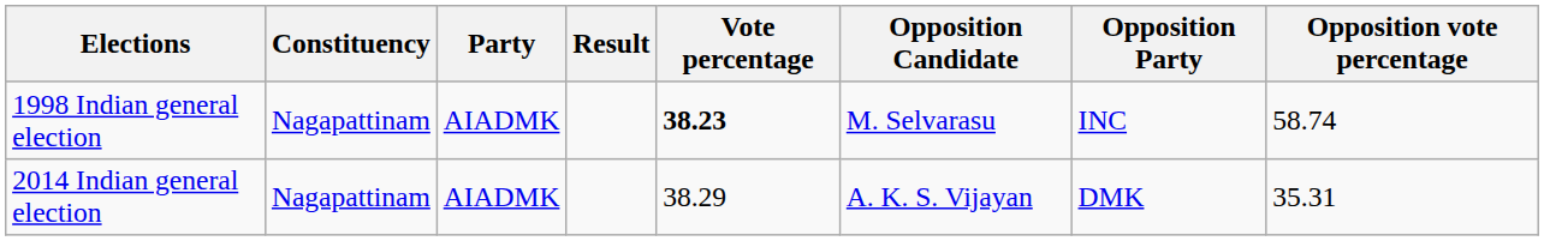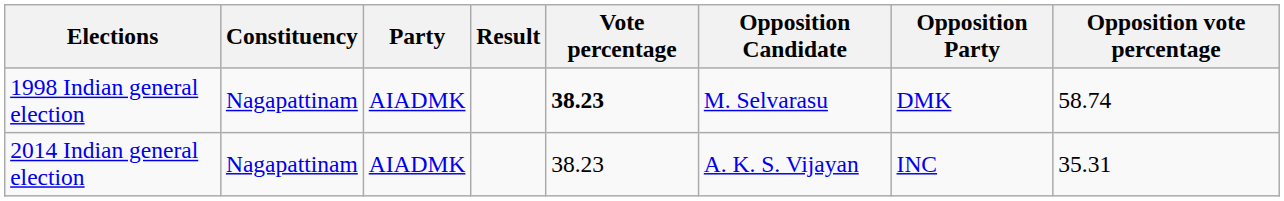 <table class="wikitable sortable">
 <tr>
 <th>Elections</th>
 <th>Constituency</th>
 <th>Party</th>
 <th>Result</th>
 <th>Vote percentage</th>
 <th>Opposition Candidate</th>
 <th>Opposition Party</th>
 <th>Opposition vote percentage</th>
 </tr>
 <tr>
 <td><a href='#'>1998 Indian general election</a></td>
 <td><a href='#'>Nagapattinam</a></td>
 <td><a href='#'>AIADMK</a></td>
 <td></td>
 <td><strong>38.23</strong></td>
 <td><a href='#'>M. Selvarasu</a></td>
-<td><a href='#'>INC</a></td>
+<td><a href='#'>DMK</a></td>
 <td>58.74</td>
 </tr>
 <tr>
 <td><a href='#'>2014 Indian general election</a></td>
 <td><a href='#'>Nagapattinam</a></td>
 <td><a href='#'>AIADMK</a></td>
 <td></td>
-<td>38.29</td>
+<td>38.23</td>
 <td><a href='#'>A. K. S. Vijayan</a></td>
-<td><a href='#'>DMK</a></td>
+<td><a href='#'>INC</a></td>
 <td>35.31</td>
 </tr>
 </table>
